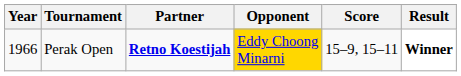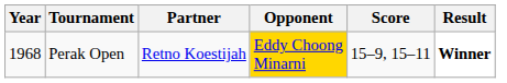 <table class="sortable wikitable" style="font-size: 90%;">
 <tr>
 <th>Year</th>
 <th>Tournament</th>
 <th>Partner</th>
 <th>Opponent</th>
 <th>Score</th>
 <th>Result</th>
 </tr>
 <tr>
-<td align="center">1966</td>
+<td align="center">1968</td>
 <td align="left">Perak Open</td>
-<td align="left"><strong> <a href='#'>Retno Koestijah</a></strong></td>
+<td align="left"> <a href='#'>Retno Koestijah</a></td>
 <td align="left" style="background: gold;"> <a href='#'>Eddy Choong</a> <br>  <a href='#'>Minarni</a></td>
 <td align="left">15–9, 15–11</td>
 <td style="text-align:left; background:white"> <strong>Winner</strong></td>
 </tr>
 </table>
